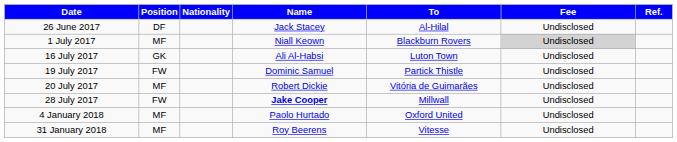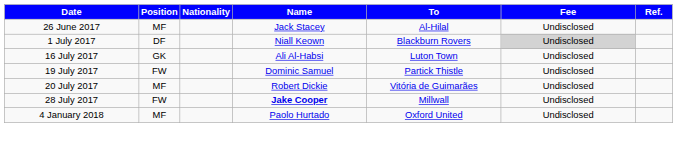 <table class="wikitable"  style="text-align:center; font-size:90%; ">
 <tr>
 <th style="background:#00f; color:white; width:200px;">Date</th>
 <th style="background:#00f; color:white; width:50px;">Position</th>
 <th style="background:#00f; color:white; width:50px;">Nationality</th>
 <th style="background:#00f; color:white; width:200px;">Name</th>
 <th style="background:#00f; color:white; width:200px;">To</th>
 <th style="background:#00f; color:white; width:200px;">Fee</th>
 <th style="background:#00f; color:white; width:50px;">Ref.</th>
 </tr>
 <tr>
 <td>26 June 2017</td>
-<td>DF</td>
+<td>MF</td>
 <td></td>
 <td><a href='#'>Jack Stacey</a></td>
 <td><a href='#'>Al-Hilal</a></td>
 <td>Undisclosed</td>
 <td></td>
 </tr>
 <tr>
 <td>1 July 2017</td>
-<td>MF</td>
+<td>DF</td>
 <td></td>
 <td><a href='#'>Niall Keown</a></td>
 <td><a href='#'>Blackburn Rovers</a></td>
 <td style="background: lightgrey;">Undisclosed</td>
 <td></td>
 </tr>
 <tr>
 <td>16 July 2017</td>
 <td>GK</td>
 <td></td>
 <td><a href='#'>Ali Al-Habsi</a></td>
 <td><a href='#'>Luton Town</a></td>
 <td>Undisclosed</td>
 <td></td>
 </tr>
 <tr>
 <td>19 July 2017</td>
 <td>FW</td>
 <td></td>
 <td><a href='#'>Dominic Samuel</a></td>
 <td><a href='#'>Partick Thistle</a></td>
 <td>Undisclosed</td>
 <td></td>
 </tr>
 <tr>
 <td>20 July 2017</td>
 <td>MF</td>
 <td></td>
 <td><a href='#'>Robert Dickie</a></td>
 <td><a href='#'>Vitória de Guimarães</a></td>
 <td>Undisclosed</td>
 <td></td>
 </tr>
 <tr>
 <td>28 July 2017</td>
 <td>FW</td>
 <td></td>
 <td><strong><a href='#'>Jake Cooper</a></strong></td>
 <td><a href='#'>Millwall</a></td>
 <td>Undisclosed</td>
 <td></td>
 </tr>
 <tr>
 <td>4 January 2018</td>
 <td>MF</td>
 <td></td>
 <td><a href='#'>Paolo Hurtado</a></td>
 <td><a href='#'>Oxford United</a></td>
 <td>Undisclosed</td>
 <td></td>
 </tr>
-<tr>
-<td>31 January 2018</td>
-<td>MF</td>
-<td></td>
-<td><a href='#'>Roy Beerens</a></td>
-<td><a href='#'>Vitesse</a></td>
-<td>Undisclosed</td>
-<td></td>
-</tr>
 </table>
